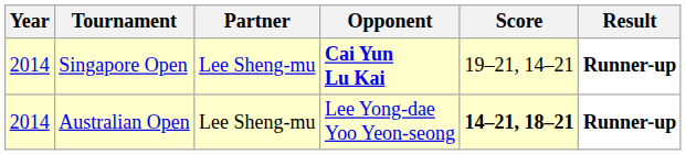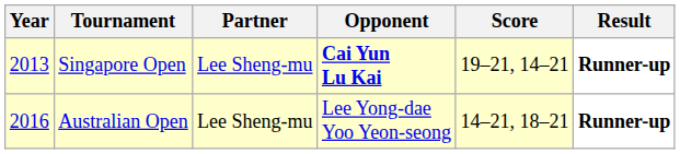 <table class="sortable wikitable" style="font-size: 90%;">
 <tr>
 <th>Year</th>
 <th>Tournament</th>
 <th>Partner</th>
 <th>Opponent</th>
 <th>Score</th>
 <th>Result</th>
 </tr>
 <tr style="background:#FFFFCC">
-<td align="center"><a href='#'>2014</a></td>
+<td align="center"><a href='#'>2013</a></td>
 <td align="left"><a href='#'>Singapore Open</a></td>
 <td align="left"> <a href='#'>Lee Sheng-mu</a></td>
 <td align="left"><strong> <a href='#'>Cai Yun</a><br> <a href='#'>Lu Kai</a></strong></td>
 <td align="left">19–21, 14–21</td>
 <td style="text-align:left; background:white"> <strong>Runner-up</strong></td>
 </tr>
 <tr style="background:#FFFFCC">
-<td align="center"><a href='#'>2014</a></td>
+<td align="center"><a href='#'>2016</a></td>
 <td align="left"><a href='#'>Australian Open</a></td>
 <td align="left"> Lee Sheng-mu</td>
 <td align="left"> <a href='#'>Lee Yong-dae</a><br> <a href='#'>Yoo Yeon-seong</a></td>
-<td align="left"><strong>14–21, 18–21</strong></td>
+<td align="left">14–21, 18–21</td>
 <td style="text-align:left; background:white"> <strong>Runner-up</strong></td>
 </tr>
 </table>
